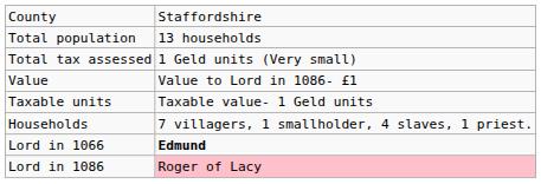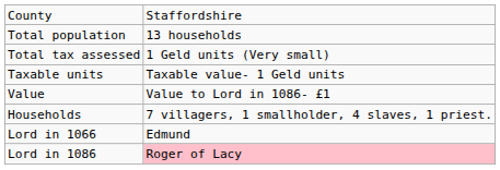 <table class="wikitable">
 <tr>
 <td>County</td>
 <td>Staffordshire</td>
 </tr>
 <tr>
 <td>Total population</td>
 <td>13 households</td>
 </tr>
 <tr>
 <td>Total tax assessed</td>
 <td>1 Geld units (Very small)</td>
 </tr>
 <tr>
+<td>Taxable units</td>
+<td>Taxable value- 1 Geld units</td>
+</tr>
+<tr>
 <td>Value</td>
 <td>Value to Lord in 1086- £1</td>
-</tr>
-<tr>
-<td>Taxable units</td>
-<td>Taxable value- 1 Geld units</td>
 </tr>
 <tr>
 <td>Households</td>
 <td>7 villagers, 1 smallholder, 4 slaves, 1 priest.</td>
 </tr>
 <tr>
 <td>Lord in 1066</td>
-<td><strong>Edmund</strong></td>
+<td>Edmund</td>
 </tr>
 <tr>
 <td>Lord in 1086</td>
 <td style="background: pink;">Roger of Lacy</td>
 </tr>
 </table>
